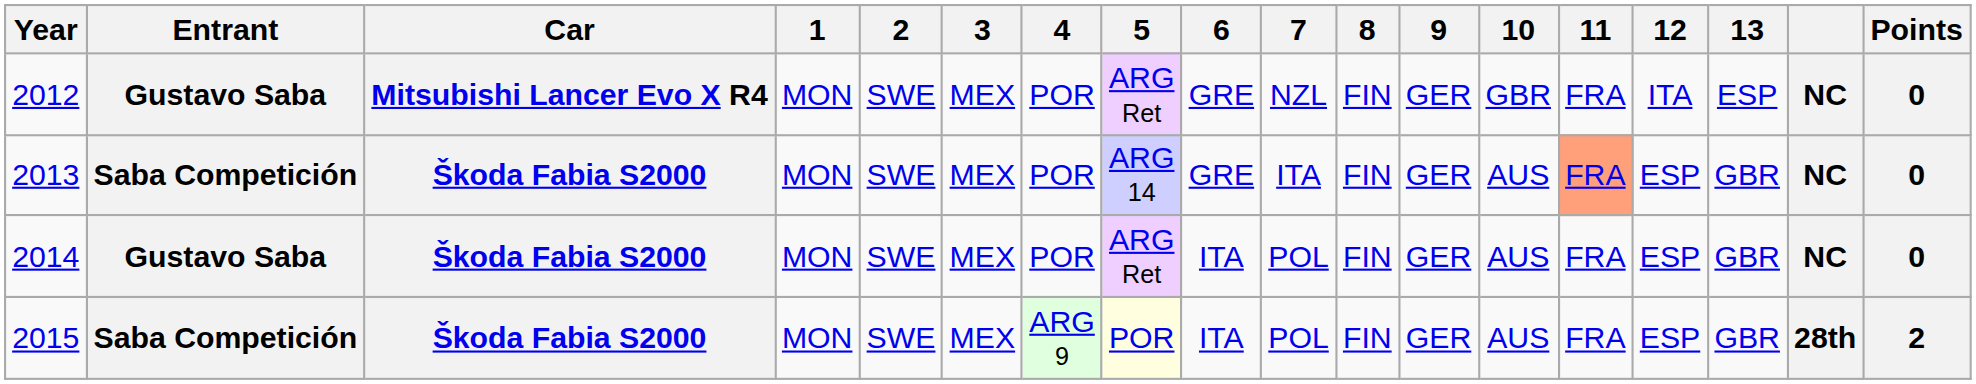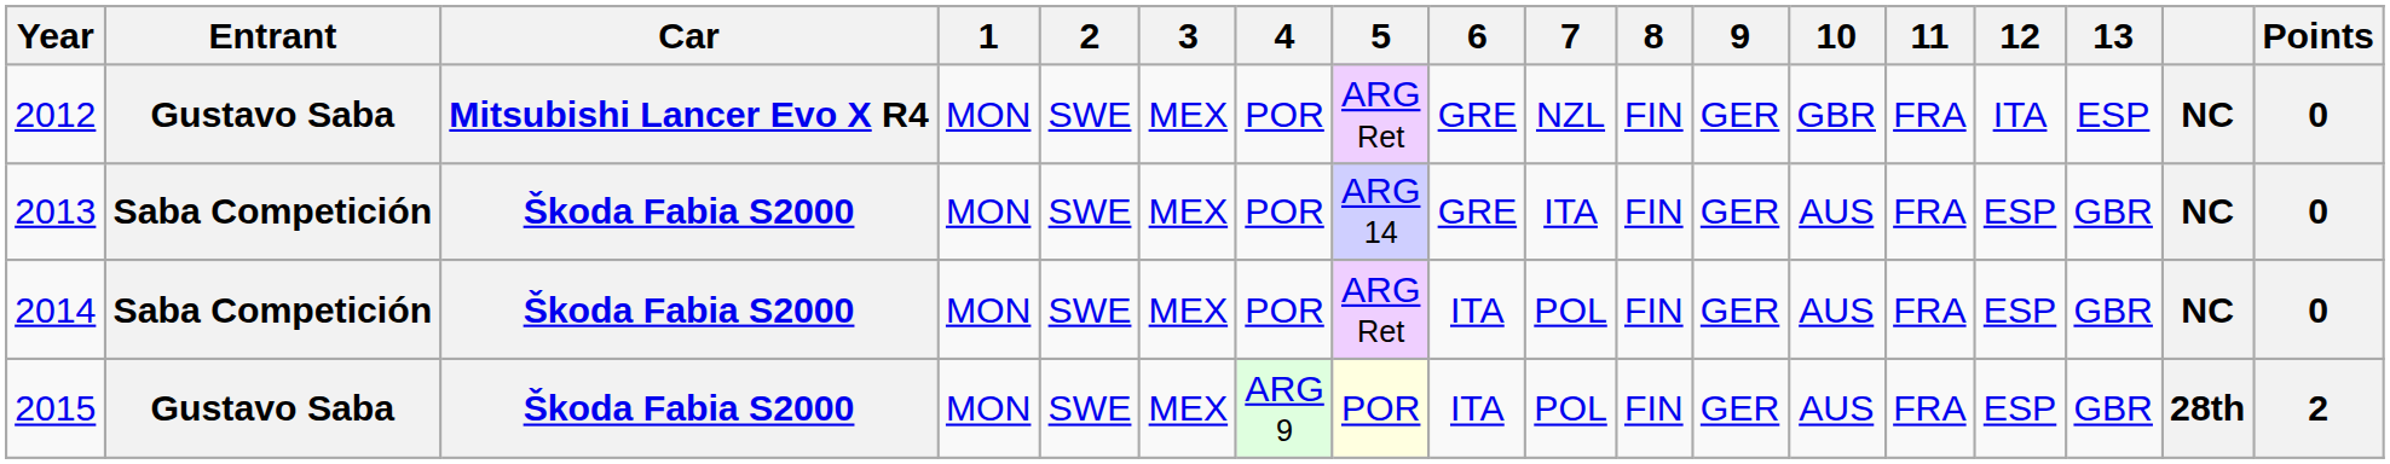 <table class="wikitable" border="1" style="text-align:center; font-size:90%;">
 <tr>
 <th>Year</th>
 <th>Entrant</th>
 <th>Car</th>
 <th>1</th>
 <th>2</th>
 <th>3</th>
 <th>4</th>
 <th>5</th>
 <th>6</th>
 <th>7</th>
 <th>8</th>
 <th>9</th>
 <th>10</th>
 <th>11</th>
 <th>12</th>
 <th>13</th>
 <th></th>
 <th>Points</th>
 </tr>
 <tr>
 <td><a href='#'>2012</a></td>
 <th>Gustavo Saba</th>
 <th><a href='#'>Mitsubishi Lancer Evo X</a> R4</th>
 <td><a href='#'>MON</a></td>
 <td><a href='#'>SWE</a></td>
 <td><a href='#'>MEX</a></td>
 <td><a href='#'>POR</a></td>
 <td style="background:#EFCFFF;"><a href='#'>ARG</a><br><small>Ret</small></td>
 <td><a href='#'>GRE</a></td>
 <td><a href='#'>NZL</a></td>
 <td><a href='#'>FIN</a></td>
 <td><a href='#'>GER</a></td>
 <td><a href='#'>GBR</a></td>
 <td><a href='#'>FRA</a></td>
 <td><a href='#'>ITA</a></td>
 <td><a href='#'>ESP</a></td>
 <th>NC</th>
 <th>0</th>
 </tr>
 <tr>
 <td><a href='#'>2013</a></td>
 <th>Saba Competición</th>
 <th><a href='#'>Škoda Fabia S2000</a></th>
 <td><a href='#'>MON</a></td>
 <td><a href='#'>SWE</a></td>
 <td><a href='#'>MEX</a></td>
 <td><a href='#'>POR</a></td>
 <td style="background:#CFCFFF;"><a href='#'>ARG</a><br><small>14</small></td>
 <td><a href='#'>GRE</a></td>
 <td><a href='#'>ITA</a></td>
 <td><a href='#'>FIN</a></td>
 <td><a href='#'>GER</a></td>
 <td><a href='#'>AUS</a></td>
-<td style="background: lightsalmon;"><a href='#'>FRA</a></td>
+<td><a href='#'>FRA</a></td>
 <td><a href='#'>ESP</a></td>
 <td><a href='#'>GBR</a></td>
 <th>NC</th>
 <th>0</th>
 </tr>
 <tr>
 <td><a href='#'>2014</a></td>
-<th>Gustavo Saba</th>
+<th>Saba Competición</th>
 <th><a href='#'>Škoda Fabia S2000</a></th>
 <td><a href='#'>MON</a></td>
 <td><a href='#'>SWE</a></td>
 <td><a href='#'>MEX</a></td>
 <td><a href='#'>POR</a></td>
 <td style="background:#EFCFFF;"><a href='#'>ARG</a><br><small>Ret</small></td>
 <td><a href='#'>ITA</a></td>
 <td><a href='#'>POL</a></td>
 <td><a href='#'>FIN</a></td>
 <td><a href='#'>GER</a></td>
 <td><a href='#'>AUS</a></td>
 <td><a href='#'>FRA</a></td>
 <td><a href='#'>ESP</a></td>
 <td><a href='#'>GBR</a></td>
 <th>NC</th>
 <th>0</th>
 </tr>
 <tr>
 <td><a href='#'>2015</a></td>
-<th>Saba Competición</th>
+<th>Gustavo Saba</th>
 <th><a href='#'>Škoda Fabia S2000</a></th>
 <td><a href='#'>MON</a></td>
 <td><a href='#'>SWE</a></td>
 <td><a href='#'>MEX</a></td>
 <td style="background:#DFFFDF;"><a href='#'>ARG</a><br><small>9</small></td>
 <td style="background: lightyellow;"><a href='#'>POR</a></td>
 <td><a href='#'>ITA</a></td>
 <td><a href='#'>POL</a></td>
 <td><a href='#'>FIN</a></td>
 <td><a href='#'>GER</a></td>
 <td><a href='#'>AUS</a></td>
 <td><a href='#'>FRA</a></td>
 <td><a href='#'>ESP</a></td>
 <td><a href='#'>GBR</a></td>
 <th>28th</th>
 <th>2</th>
 </tr>
 </table>
